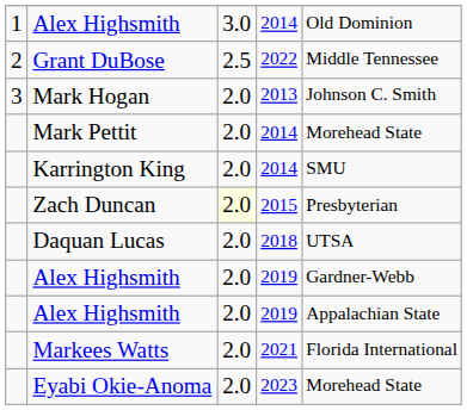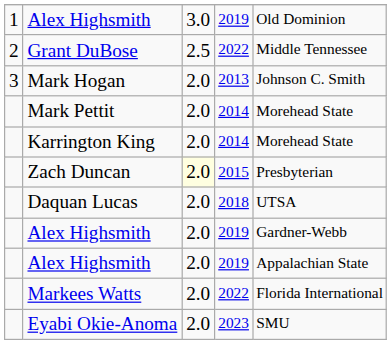 <table class="wikitable">
 <tr>
 </tr>
 <tr>
 <td>1</td>
 <td><a href='#'>Alex Highsmith</a></td>
 <td>3.0</td>
-<td style="font-size:80%;"><a href='#'>2014</a></td>
+<td style="font-size:80%;"><a href='#'>2019</a></td>
 <td style="font-size:80%;">Old Dominion</td>
 </tr>
 <tr>
 <td>2</td>
 <td><a href='#'>Grant DuBose</a></td>
 <td>2.5</td>
 <td style="font-size:80%;"><a href='#'>2022</a></td>
 <td style="font-size:80%;">Middle Tennessee</td>
 </tr>
 <tr>
 <td>3</td>
 <td>Mark Hogan</td>
 <td>2.0</td>
 <td style="font-size:80%;"><a href='#'>2013</a></td>
 <td style="font-size:80%;">Johnson C. Smith</td>
 </tr>
 <tr>
 <td></td>
 <td>Mark Pettit</td>
 <td>2.0</td>
 <td style="font-size:80%;"><a href='#'>2014</a></td>
 <td style="font-size:80%;">Morehead State</td>
 </tr>
 <tr>
 <td></td>
 <td>Karrington King</td>
 <td>2.0</td>
 <td style="font-size:80%;"><a href='#'>2014</a></td>
-<td style="font-size:80%;">SMU</td>
+<td style="font-size:80%;">Morehead State</td>
 </tr>
 <tr>
 <td></td>
 <td>Zach Duncan</td>
 <td style="background: lightyellow;">2.0</td>
 <td style="font-size:80%;"><a href='#'>2015</a></td>
 <td style="font-size:80%;">Presbyterian</td>
 </tr>
 <tr>
 <td></td>
 <td>Daquan Lucas</td>
 <td>2.0</td>
 <td style="font-size:80%;"><a href='#'>2018</a></td>
 <td style="font-size:80%;">UTSA</td>
 </tr>
 <tr>
 <td></td>
 <td><a href='#'>Alex Highsmith</a></td>
 <td>2.0</td>
 <td style="font-size:80%;"><a href='#'>2019</a></td>
 <td style="font-size:80%;">Gardner-Webb</td>
 </tr>
 <tr>
 <td></td>
 <td><a href='#'>Alex Highsmith</a></td>
 <td>2.0</td>
 <td style="font-size:80%;"><a href='#'>2019</a></td>
 <td style="font-size:80%;">Appalachian State</td>
 </tr>
 <tr>
 <td></td>
 <td><a href='#'>Markees Watts</a></td>
 <td>2.0</td>
-<td style="font-size:80%;"><a href='#'>2021</a></td>
+<td style="font-size:80%;"><a href='#'>2022</a></td>
 <td style="font-size:80%;">Florida International</td>
 </tr>
 <tr>
 <td></td>
 <td><a href='#'>Eyabi Okie-Anoma</a></td>
 <td>2.0</td>
 <td style="font-size:80%;"><a href='#'>2023</a></td>
-<td style="font-size:80%;">Morehead State</td>
+<td style="font-size:80%;">SMU</td>
 </tr>
 </table>
